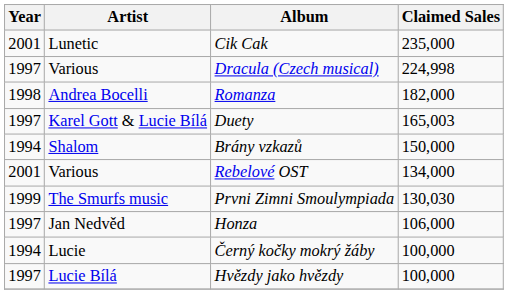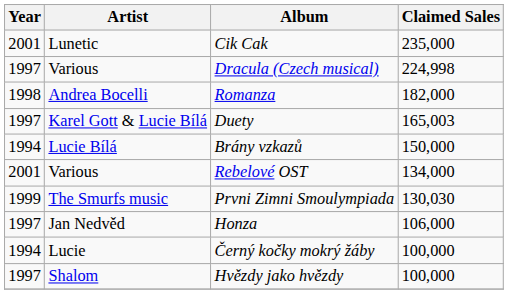 <table class="wikitable">
 <tr>
 <th>Year</th>
 <th>Artist</th>
 <th>Album</th>
 <th>Claimed Sales</th>
 </tr>
 <tr>
 <td>2001</td>
 <td>Lunetic</td>
 <td><em>Cik Cak</em></td>
 <td>235,000</td>
 </tr>
 <tr>
 <td>1997</td>
 <td>Various</td>
 <td><em><a href='#'>Dracula (Czech musical)</a></em></td>
 <td>224,998</td>
 </tr>
 <tr>
 <td>1998</td>
 <td><a href='#'>Andrea Bocelli</a></td>
 <td><em><a href='#'>Romanza</a></em></td>
 <td>182,000</td>
 </tr>
 <tr>
 <td>1997</td>
 <td><a href='#'>Karel Gott</a> & <a href='#'>Lucie Bílá</a></td>
 <td><em>Duety</em></td>
 <td>165,003</td>
 </tr>
 <tr>
 <td>1994</td>
-<td><a href='#'>Shalom</a></td>
+<td><a href='#'>Lucie Bílá</a></td>
 <td><em>Brány vzkazů</em></td>
 <td>150,000</td>
 </tr>
 <tr>
 <td>2001</td>
 <td>Various</td>
 <td><em><a href='#'>Rebelové</a> OST</em></td>
 <td>134,000</td>
 </tr>
 <tr>
 <td>1999</td>
 <td><a href='#'>The Smurfs music</a></td>
 <td><em>Prvni Zimni Smoulympiada</em></td>
 <td>130,030</td>
 </tr>
 <tr>
 <td>1997</td>
 <td>Jan Nedvěd</td>
 <td><em>Honza</em></td>
 <td>106,000</td>
 </tr>
 <tr>
 <td>1994</td>
 <td>Lucie</td>
 <td><em>Černý kočky mokrý žáby</em></td>
 <td>100,000</td>
 </tr>
 <tr>
 <td>1997</td>
-<td><a href='#'>Lucie Bílá</a></td>
+<td><a href='#'>Shalom</a></td>
 <td><em>Hvězdy jako hvězdy</em></td>
 <td>100,000</td>
 </tr>
 <tr>
 </tr>
 </table>
